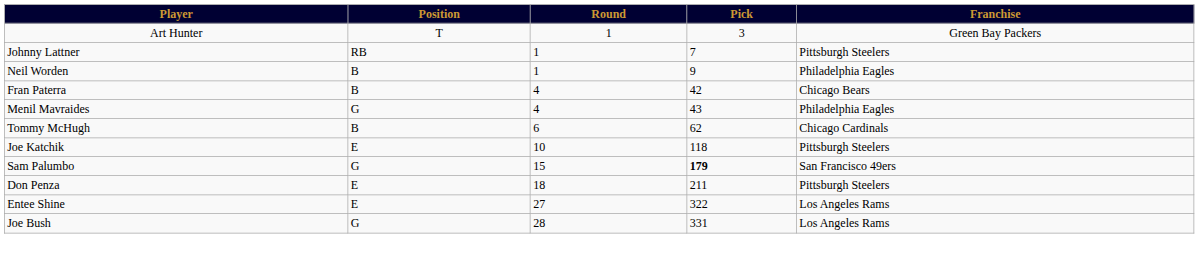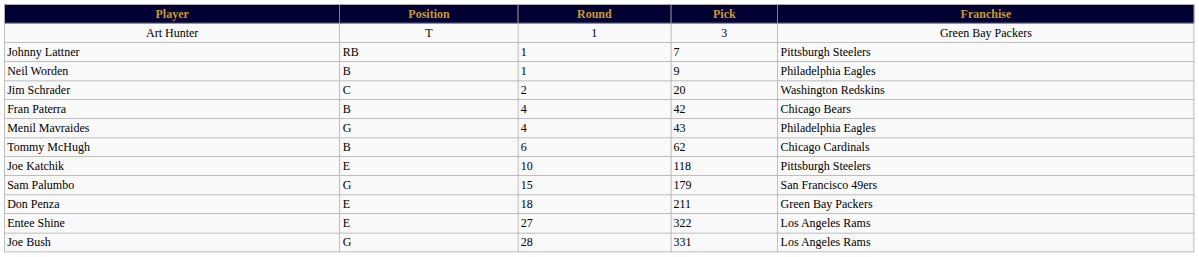 <table class="wikitable" width="80%">
 <tr align="center"  style="background:#000033;color:#CC9933;">
 <td><strong>Player</strong></td>
 <td><strong>Position</strong></td>
 <td><strong>Round</strong></td>
 <td><strong>Pick</strong></td>
 <td><strong>Franchise</strong></td>
 </tr>
 <tr align="center" bgcolor="">
 <td>Art Hunter</td>
 <td>T</td>
 <td>1</td>
 <td>3</td>
 <td>Green Bay Packers</td>
 </tr>
 <tr>
 <td>Johnny Lattner</td>
 <td>RB</td>
 <td>1</td>
 <td>7</td>
 <td>Pittsburgh Steelers</td>
 </tr>
 <tr>
 <td>Neil Worden</td>
 <td>B</td>
 <td>1</td>
 <td>9</td>
 <td>Philadelphia Eagles</td>
+</tr>
+<tr>
+<td>Jim Schrader</td>
+<td>C</td>
+<td>2</td>
+<td>20</td>
+<td>Washington Redskins</td>
 </tr>
 <tr>
 <td>Fran Paterra</td>
 <td>B</td>
 <td>4</td>
 <td>42</td>
 <td>Chicago Bears</td>
 </tr>
 <tr>
 <td>Menil Mavraides</td>
 <td>G</td>
 <td>4</td>
 <td>43</td>
 <td>Philadelphia Eagles</td>
 </tr>
 <tr>
 <td>Tommy McHugh</td>
 <td>B</td>
 <td>6</td>
 <td>62</td>
 <td>Chicago Cardinals</td>
 </tr>
 <tr>
 <td>Joe Katchik</td>
 <td>E</td>
 <td>10</td>
 <td>118</td>
 <td>Pittsburgh Steelers</td>
 </tr>
 <tr>
 <td>Sam Palumbo</td>
 <td>G</td>
 <td>15</td>
-<td><strong>179</strong></td>
+<td>179</td>
 <td>San Francisco 49ers</td>
 </tr>
 <tr>
 <td>Don Penza</td>
 <td>E</td>
 <td>18</td>
 <td>211</td>
-<td>Pittsburgh Steelers</td>
+<td>Green Bay Packers</td>
 </tr>
 <tr>
 <td>Entee Shine</td>
 <td>E</td>
 <td>27</td>
 <td>322</td>
 <td>Los Angeles Rams</td>
 </tr>
 <tr>
 <td>Joe Bush</td>
 <td>G</td>
 <td>28</td>
 <td>331</td>
 <td>Los Angeles Rams</td>
 </tr>
 </table>
